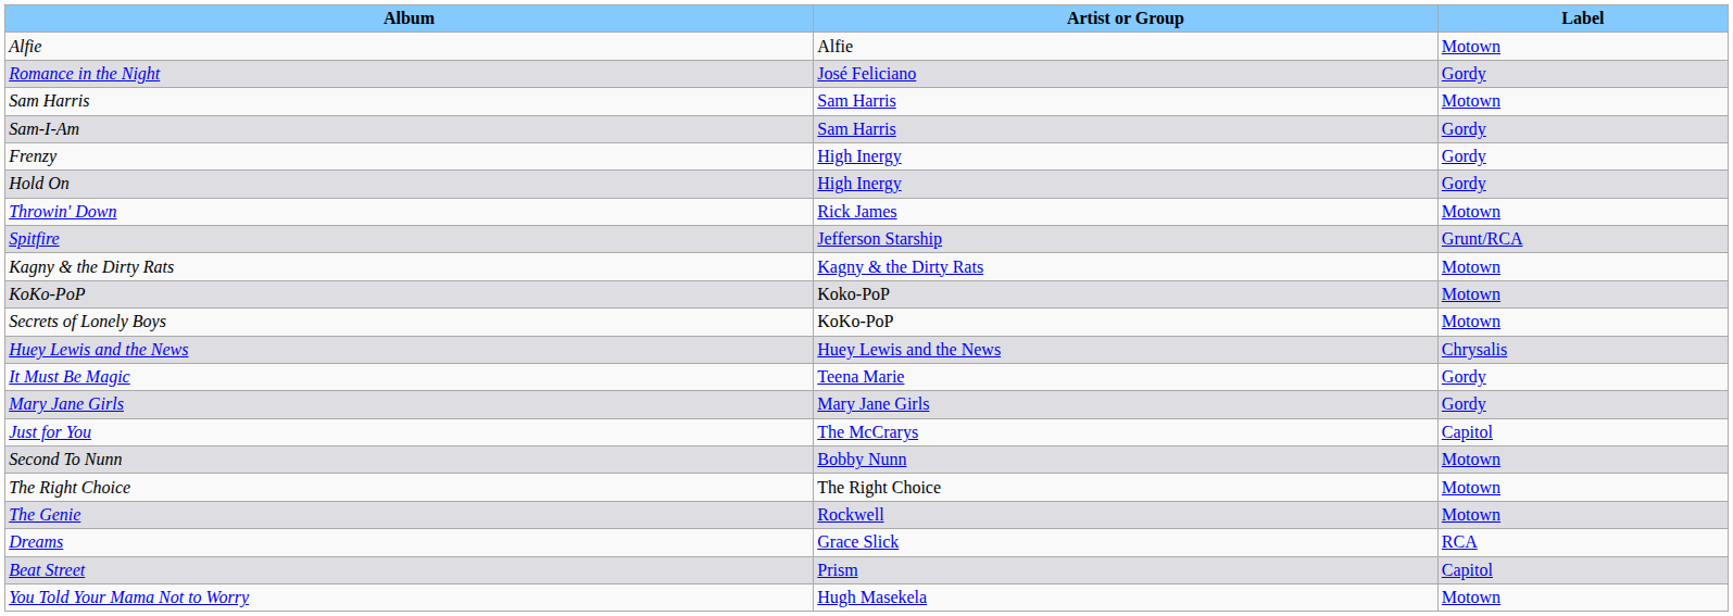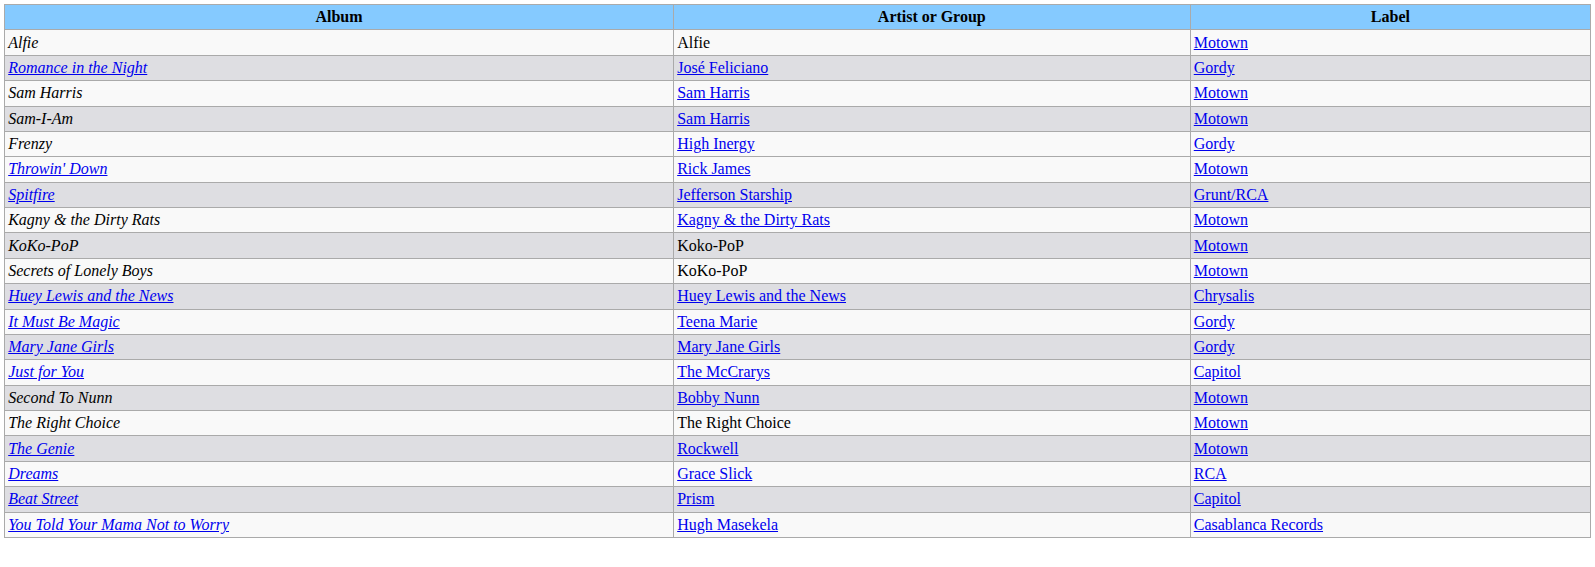 <table class="wikitable" width=80%>
 <tr>
 <th style="background-color: #85CAFF"><span>Album</span></th>
 <th style="background-color: #85CAFF"><span>Artist or Group</span></th>
 <th style="background-color: #85CAFF"><span>Label</span></th>
 </tr>
 <tr>
 <td><em>Alfie</em></td>
 <td>Alfie</td>
 <td><a href='#'>Motown</a></td>
 </tr>
 <tr style="background-color: #DEDEE2" |>
 <td><em><a href='#'>Romance in the Night</a></em></td>
 <td><a href='#'>José Feliciano</a></td>
 <td><a href='#'>Gordy</a></td>
 </tr>
 <tr>
 <td><em>Sam Harris</em></td>
 <td><a href='#'>Sam Harris</a></td>
 <td><a href='#'>Motown</a></td>
 </tr>
 <tr style="background-color: #DEDEE2" |>
 <td><em>Sam-I-Am</em></td>
 <td><a href='#'>Sam Harris</a></td>
-<td><a href='#'>Gordy</a></td>
+<td><a href='#'>Motown</a></td>
 </tr>
 <tr>
 <td><em>Frenzy</em></td>
-<td><a href='#'>High Inergy</a></td>
-<td><a href='#'>Gordy</a></td>
-</tr>
-<tr style="background-color: #DEDEE2" |>
-<td><em>Hold On</em></td>
 <td><a href='#'>High Inergy</a></td>
 <td><a href='#'>Gordy</a></td>
 </tr>
 <tr>
 <td><em><a href='#'>Throwin' Down</a></em></td>
 <td><a href='#'>Rick James</a></td>
 <td><a href='#'>Motown</a></td>
 </tr>
 <tr style="background-color: #DEDEE2" |>
 <td><em><a href='#'>Spitfire</a></em></td>
 <td><a href='#'>Jefferson Starship</a></td>
 <td><a href='#'>Grunt/RCA</a></td>
 </tr>
 <tr>
 <td><em>Kagny & the Dirty Rats</em></td>
 <td><a href='#'>Kagny & the Dirty Rats</a></td>
 <td><a href='#'>Motown</a></td>
 </tr>
 <tr style="background-color: #DEDEE2" |>
 <td><em>KoKo-PoP</em></td>
 <td>Koko-PoP</td>
 <td><a href='#'>Motown</a></td>
 </tr>
 <tr>
 <td><em>Secrets of Lonely Boys</em></td>
 <td>KoKo-PoP</td>
 <td><a href='#'>Motown</a></td>
 </tr>
 <tr style="background-color: #DEDEE2" |>
 <td><em><a href='#'>Huey Lewis and the News</a></em></td>
 <td><a href='#'>Huey Lewis and the News</a></td>
 <td><a href='#'>Chrysalis</a></td>
 </tr>
 <tr>
 <td><em><a href='#'>It Must Be Magic</a></em></td>
 <td><a href='#'>Teena Marie</a></td>
 <td><a href='#'>Gordy</a></td>
 </tr>
 <tr style="background-color: #DEDEE2" |>
 <td><em><a href='#'>Mary Jane Girls</a></em></td>
 <td><a href='#'>Mary Jane Girls</a></td>
 <td><a href='#'>Gordy</a></td>
 </tr>
 <tr>
 <td><em><a href='#'>Just for You</a></em></td>
 <td><a href='#'>The McCrarys</a></td>
 <td><a href='#'>Capitol</a></td>
 </tr>
 <tr style="background-color: #DEDEE2" |>
 <td><em>Second To Nunn</em></td>
 <td><a href='#'>Bobby Nunn</a></td>
 <td><a href='#'>Motown</a></td>
 </tr>
 <tr>
 <td><em>The Right Choice</em></td>
 <td>The Right Choice</td>
 <td><a href='#'>Motown</a></td>
 </tr>
 <tr style="background-color: #DEDEE2" |>
 <td><em><a href='#'>The Genie</a></em></td>
 <td><a href='#'>Rockwell</a></td>
 <td><a href='#'>Motown</a></td>
 </tr>
 <tr>
 <td><em><a href='#'>Dreams</a></em></td>
 <td><a href='#'>Grace Slick</a></td>
 <td><a href='#'>RCA</a></td>
 </tr>
 <tr>
 </tr>
 <tr style="background-color: #DEDEE2" |>
 <td><em><a href='#'>Beat Street</a></em></td>
 <td><a href='#'>Prism</a></td>
 <td><a href='#'>Capitol</a></td>
 </tr>
 <tr>
 <td><em><a href='#'>You Told Your Mama Not to Worry</a></em></td>
 <td><a href='#'>Hugh Masekela</a></td>
-<td><a href='#'>Motown</a></td>
+<td><a href='#'>Casablanca Records</a></td>
 </tr>
 </table>
